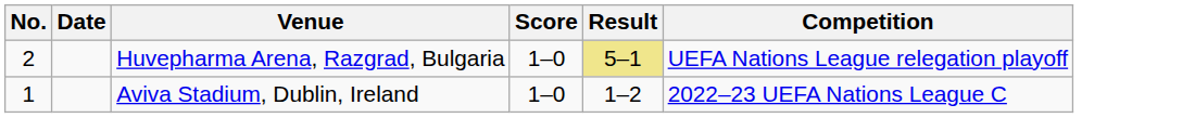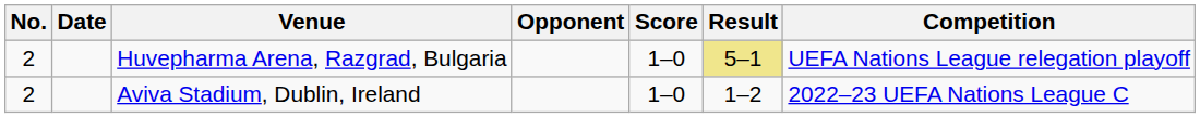 <table class="wikitable sortable">
 <tr>
 <th scope="col">No.</th>
 <th scope="col">Date</th>
 <th scope="col">Venue</th>
+<th scope="col">Opponent</th>
 <th scope="col">Score</th>
 <th scope="col">Result</th>
 <th scope="col">Competition</th>
 </tr>
 <tr>
 <td style="text-align:center">2</td>
 <td></td>
 <td><a href='#'>Huvepharma Arena</a>, <a href='#'>Razgrad</a>, Bulgaria</td>
+<td></td>
 <td style="text-align:center">1–0</td>
 <td style="background: khaki; text-align:center">5–1</td>
 <td><a href='#'>UEFA Nations League relegation playoff</a></td>
 </tr>
 <tr>
-<td style="text-align:center">1</td>
+<td style="text-align:center">2</td>
 <td></td>
 <td><a href='#'>Aviva Stadium</a>, Dublin, Ireland</td>
+<td></td>
 <td style="text-align:center">1–0</td>
 <td style="text-align:center">1–2</td>
 <td><a href='#'>2022–23 UEFA Nations League C</a></td>
 </tr>
 </table>
